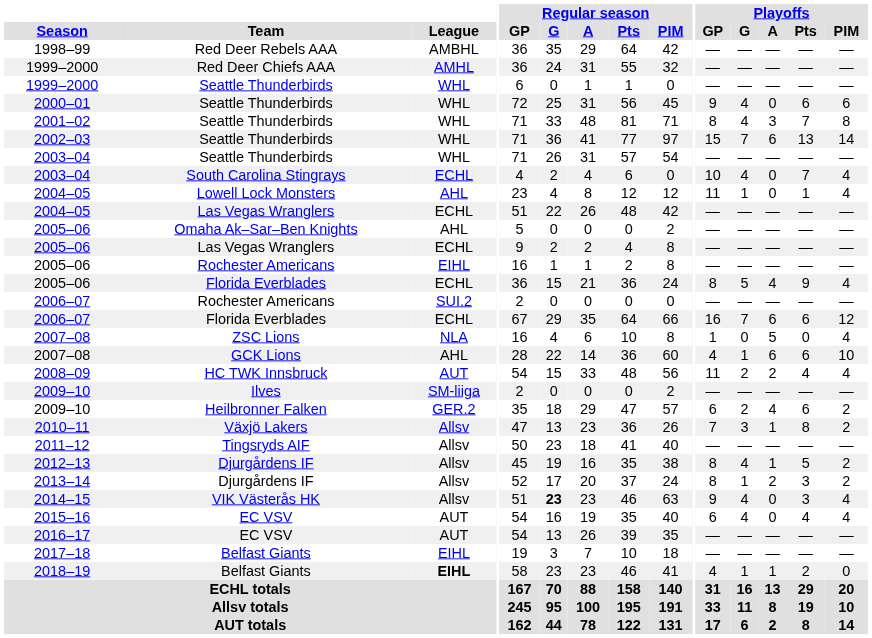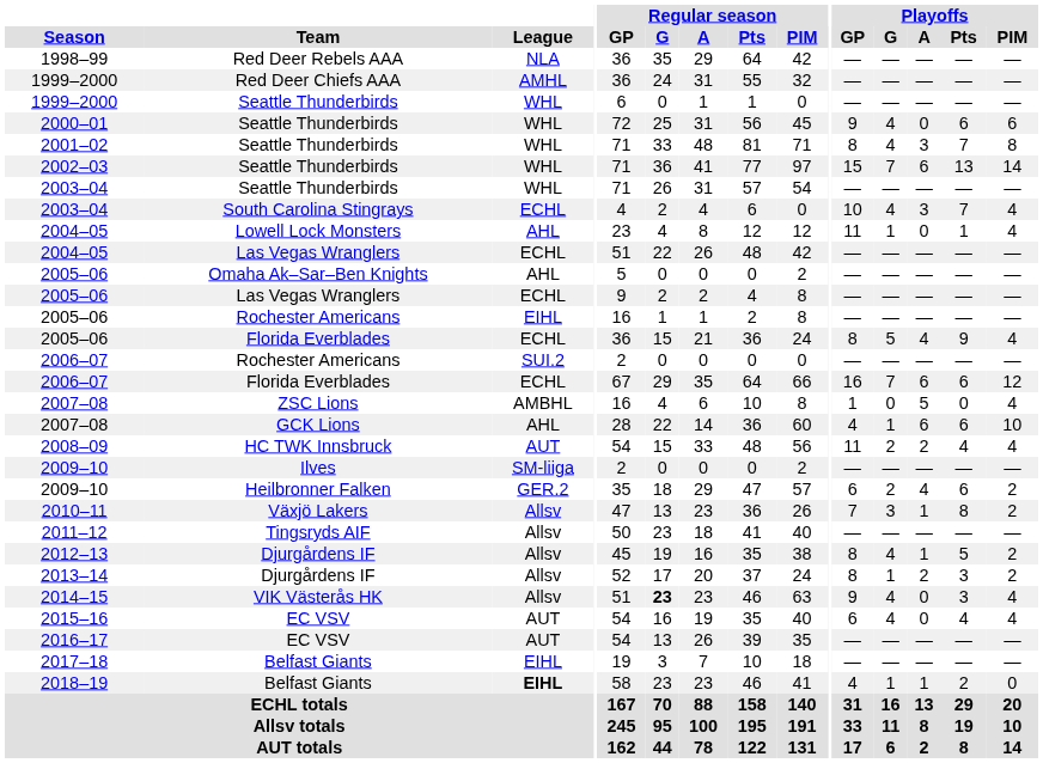 <table border="0" cellpadding="1" cellspacing="0" style="text-align:center; width:60em">
 <tr bgcolor="#e0e0e0">
 <th colspan="3" bgcolor="#ffffff"></th>
 <th rowspan="99" bgcolor="#ffffff"></th>
 <th colspan="5"><a href='#'>Regular season</a></th>
 <th rowspan="99" bgcolor="#ffffff"></th>
 <th colspan="5"><a href='#'>Playoffs</a></th>
 </tr>
 <tr bgcolor="#e0e0e0">
 <th><a href='#'>Season</a></th>
 <th>Team</th>
 <th>League</th>
 <th>GP</th>
 <th><a href='#'>G</a></th>
 <th><a href='#'>A</a></th>
 <th><a href='#'>Pts</a></th>
 <th><a href='#'>PIM</a></th>
 <th>GP</th>
 <th>G</th>
 <th>A</th>
 <th>Pts</th>
 <th>PIM</th>
 </tr>
 <tr>
 <td>1998–99</td>
 <td>Red Deer Rebels AAA</td>
-<td>AMBHL</td>
+<td><a href='#'>NLA</a></td>
 <td>36</td>
 <td>35</td>
 <td>29</td>
 <td>64</td>
 <td>42</td>
 <td>—</td>
 <td>—</td>
 <td>—</td>
 <td>—</td>
 <td>—</td>
 </tr>
 <tr bgcolor="#f0f0f0">
 <td>1999–2000</td>
 <td>Red Deer Chiefs AAA</td>
 <td><a href='#'>AMHL</a></td>
 <td>36</td>
 <td>24</td>
 <td>31</td>
 <td>55</td>
 <td>32</td>
 <td>—</td>
 <td>—</td>
 <td>—</td>
 <td>—</td>
 <td>—</td>
 </tr>
 <tr>
 <td><a href='#'>1999–2000</a></td>
 <td><a href='#'>Seattle Thunderbirds</a></td>
 <td><a href='#'>WHL</a></td>
 <td>6</td>
 <td>0</td>
 <td>1</td>
 <td>1</td>
 <td>0</td>
 <td>—</td>
 <td>—</td>
 <td>—</td>
 <td>—</td>
 <td>—</td>
 </tr>
 <tr bgcolor="#f0f0f0">
 <td><a href='#'>2000–01</a></td>
 <td>Seattle Thunderbirds</td>
 <td>WHL</td>
 <td>72</td>
 <td>25</td>
 <td>31</td>
 <td>56</td>
 <td>45</td>
 <td>9</td>
 <td>4</td>
 <td>0</td>
 <td>6</td>
 <td>6</td>
 </tr>
 <tr>
 <td><a href='#'>2001–02</a></td>
 <td>Seattle Thunderbirds</td>
 <td>WHL</td>
 <td>71</td>
 <td>33</td>
 <td>48</td>
 <td>81</td>
 <td>71</td>
 <td>8</td>
 <td>4</td>
 <td>3</td>
 <td>7</td>
 <td>8</td>
 </tr>
 <tr bgcolor="#f0f0f0">
 <td><a href='#'>2002–03</a></td>
 <td>Seattle Thunderbirds</td>
 <td>WHL</td>
 <td>71</td>
 <td>36</td>
 <td>41</td>
 <td>77</td>
 <td>97</td>
 <td>15</td>
 <td>7</td>
 <td>6</td>
 <td>13</td>
 <td>14</td>
 </tr>
 <tr>
 <td><a href='#'>2003–04</a></td>
 <td>Seattle Thunderbirds</td>
 <td>WHL</td>
 <td>71</td>
 <td>26</td>
 <td>31</td>
 <td>57</td>
 <td>54</td>
 <td>—</td>
 <td>—</td>
 <td>—</td>
 <td>—</td>
 <td>—</td>
 </tr>
 <tr bgcolor="#f0f0f0">
 <td><a href='#'>2003–04</a></td>
 <td><a href='#'>South Carolina Stingrays</a></td>
 <td><a href='#'>ECHL</a></td>
 <td>4</td>
 <td>2</td>
 <td>4</td>
 <td>6</td>
 <td>0</td>
 <td>10</td>
 <td>4</td>
-<td>0</td>
+<td>3</td>
 <td>7</td>
 <td>4</td>
 </tr>
 <tr>
 <td><a href='#'>2004–05</a></td>
 <td><a href='#'>Lowell Lock Monsters</a></td>
 <td><a href='#'>AHL</a></td>
 <td>23</td>
 <td>4</td>
 <td>8</td>
 <td>12</td>
 <td>12</td>
 <td>11</td>
 <td>1</td>
 <td>0</td>
 <td>1</td>
 <td>4</td>
 </tr>
 <tr bgcolor="#f0f0f0">
 <td><a href='#'>2004–05</a></td>
 <td><a href='#'>Las Vegas Wranglers</a></td>
 <td>ECHL</td>
 <td>51</td>
 <td>22</td>
 <td>26</td>
 <td>48</td>
 <td>42</td>
 <td>—</td>
 <td>—</td>
 <td>—</td>
 <td>—</td>
 <td>—</td>
 </tr>
 <tr>
 <td><a href='#'>2005–06</a></td>
 <td><a href='#'>Omaha Ak–Sar–Ben Knights</a></td>
 <td>AHL</td>
 <td>5</td>
 <td>0</td>
 <td>0</td>
 <td>0</td>
 <td>2</td>
 <td>—</td>
 <td>—</td>
 <td>—</td>
 <td>—</td>
 <td>—</td>
 </tr>
 <tr bgcolor="#f0f0f0">
 <td><a href='#'>2005–06</a></td>
 <td>Las Vegas Wranglers</td>
 <td>ECHL</td>
 <td>9</td>
 <td>2</td>
 <td>2</td>
 <td>4</td>
 <td>8</td>
 <td>—</td>
 <td>—</td>
 <td>—</td>
 <td>—</td>
 <td>—</td>
 </tr>
 <tr>
 <td>2005–06</td>
 <td><a href='#'>Rochester Americans</a></td>
 <td><a href='#'>EIHL</a></td>
 <td>16</td>
 <td>1</td>
 <td>1</td>
 <td>2</td>
 <td>8</td>
 <td>—</td>
 <td>—</td>
 <td>—</td>
 <td>—</td>
 <td>—</td>
 </tr>
 <tr bgcolor="#f0f0f0">
 <td>2005–06</td>
 <td><a href='#'>Florida Everblades</a></td>
 <td>ECHL</td>
 <td>36</td>
 <td>15</td>
 <td>21</td>
 <td>36</td>
 <td>24</td>
 <td>8</td>
 <td>5</td>
 <td>4</td>
 <td>9</td>
 <td>4</td>
 </tr>
 <tr>
 <td><a href='#'>2006–07</a></td>
 <td>Rochester Americans</td>
 <td><a href='#'>SUI.2</a></td>
 <td>2</td>
 <td>0</td>
 <td>0</td>
 <td>0</td>
 <td>0</td>
 <td>—</td>
 <td>—</td>
 <td>—</td>
 <td>—</td>
 <td>—</td>
 </tr>
 <tr bgcolor="#f0f0f0">
 <td><a href='#'>2006–07</a></td>
 <td>Florida Everblades</td>
 <td>ECHL</td>
 <td>67</td>
 <td>29</td>
 <td>35</td>
 <td>64</td>
 <td>66</td>
 <td>16</td>
 <td>7</td>
 <td>6</td>
 <td>6</td>
 <td>12</td>
 </tr>
 <tr>
 <td><a href='#'>2007–08</a></td>
 <td><a href='#'>ZSC Lions</a></td>
-<td><a href='#'>NLA</a></td>
+<td>AMBHL</td>
 <td>16</td>
 <td>4</td>
 <td>6</td>
 <td>10</td>
 <td>8</td>
 <td>1</td>
 <td>0</td>
 <td>5</td>
 <td>0</td>
 <td>4</td>
 </tr>
 <tr bgcolor="#f0f0f0">
 <td>2007–08</td>
 <td><a href='#'>GCK Lions</a></td>
 <td>AHL</td>
 <td>28</td>
 <td>22</td>
 <td>14</td>
 <td>36</td>
 <td>60</td>
 <td>4</td>
 <td>1</td>
 <td>6</td>
 <td>6</td>
 <td>10</td>
 </tr>
 <tr>
 <td><a href='#'>2008–09</a></td>
 <td><a href='#'>HC TWK Innsbruck</a></td>
 <td><a href='#'>AUT</a></td>
 <td>54</td>
 <td>15</td>
 <td>33</td>
 <td>48</td>
 <td>56</td>
 <td>11</td>
 <td>2</td>
 <td>2</td>
 <td>4</td>
 <td>4</td>
 </tr>
 <tr bgcolor="#f0f0f0">
 <td><a href='#'>2009–10</a></td>
 <td><a href='#'>Ilves</a></td>
 <td><a href='#'>SM-liiga</a></td>
 <td>2</td>
 <td>0</td>
 <td>0</td>
 <td>0</td>
 <td>2</td>
 <td>—</td>
 <td>—</td>
 <td>—</td>
 <td>—</td>
 <td>—</td>
 </tr>
 <tr>
 <td>2009–10</td>
 <td><a href='#'>Heilbronner Falken</a></td>
 <td><a href='#'>GER.2</a></td>
 <td>35</td>
 <td>18</td>
 <td>29</td>
 <td>47</td>
 <td>57</td>
 <td>6</td>
 <td>2</td>
 <td>4</td>
 <td>6</td>
 <td>2</td>
 </tr>
 <tr bgcolor="#f0f0f0">
 <td><a href='#'>2010–11</a></td>
 <td><a href='#'>Växjö Lakers</a></td>
 <td><a href='#'>Allsv</a></td>
 <td>47</td>
 <td>13</td>
 <td>23</td>
 <td>36</td>
 <td>26</td>
 <td>7</td>
 <td>3</td>
 <td>1</td>
 <td>8</td>
 <td>2</td>
 </tr>
 <tr>
 <td><a href='#'>2011–12</a></td>
 <td><a href='#'>Tingsryds AIF</a></td>
 <td>Allsv</td>
 <td>50</td>
 <td>23</td>
 <td>18</td>
 <td>41</td>
 <td>40</td>
 <td>—</td>
 <td>—</td>
 <td>—</td>
 <td>—</td>
 <td>—</td>
 </tr>
 <tr bgcolor="#f0f0f0">
 <td><a href='#'>2012–13</a></td>
 <td><a href='#'>Djurgårdens IF</a></td>
 <td>Allsv</td>
 <td>45</td>
 <td>19</td>
 <td>16</td>
 <td>35</td>
 <td>38</td>
 <td>8</td>
 <td>4</td>
 <td>1</td>
 <td>5</td>
 <td>2</td>
 </tr>
 <tr>
 <td><a href='#'>2013–14</a></td>
 <td>Djurgårdens IF</td>
 <td>Allsv</td>
 <td>52</td>
 <td>17</td>
 <td>20</td>
 <td>37</td>
 <td>24</td>
 <td>8</td>
 <td>1</td>
 <td>2</td>
 <td>3</td>
 <td>2</td>
 </tr>
 <tr bgcolor="#f0f0f0">
 <td><a href='#'>2014–15</a></td>
 <td><a href='#'>VIK Västerås HK</a></td>
 <td>Allsv</td>
 <td>51</td>
 <td><strong>23</strong></td>
 <td>23</td>
 <td>46</td>
 <td>63</td>
 <td>9</td>
 <td>4</td>
 <td>0</td>
 <td>3</td>
 <td>4</td>
 </tr>
 <tr>
 <td><a href='#'>2015–16</a></td>
 <td><a href='#'>EC VSV</a></td>
 <td>AUT</td>
 <td>54</td>
 <td>16</td>
 <td>19</td>
 <td>35</td>
 <td>40</td>
 <td>6</td>
 <td>4</td>
 <td>0</td>
 <td>4</td>
 <td>4</td>
 </tr>
 <tr bgcolor="#f0f0f0">
 <td><a href='#'>2016–17</a></td>
 <td>EC VSV</td>
 <td>AUT</td>
 <td>54</td>
 <td>13</td>
 <td>26</td>
 <td>39</td>
 <td>35</td>
 <td>—</td>
 <td>—</td>
 <td>—</td>
 <td>—</td>
 <td>—</td>
 </tr>
 <tr>
 <td><a href='#'>2017–18</a></td>
 <td><a href='#'>Belfast Giants</a></td>
 <td><a href='#'>EIHL</a></td>
 <td>19</td>
 <td>3</td>
 <td>7</td>
 <td>10</td>
 <td>18</td>
 <td>—</td>
 <td>—</td>
 <td>—</td>
 <td>—</td>
 <td>—</td>
 </tr>
 <tr bgcolor="#f0f0f0">
 <td><a href='#'>2018–19</a></td>
 <td>Belfast Giants</td>
 <td><strong>EIHL</strong></td>
 <td>58</td>
 <td>23</td>
 <td>23</td>
 <td>46</td>
 <td>41</td>
 <td>4</td>
 <td>1</td>
 <td>1</td>
 <td>2</td>
 <td>0</td>
 </tr>
 <tr bgcolor="#e0e0e0">
 <th colspan="3">ECHL totals</th>
 <th>167</th>
 <th>70</th>
 <th>88</th>
 <th>158</th>
 <th>140</th>
 <th>31</th>
 <th>16</th>
 <th>13</th>
 <th>29</th>
 <th>20</th>
 </tr>
 <tr bgcolor="#e0e0e0">
 <th colspan="3">Allsv totals</th>
 <th>245</th>
 <th>95</th>
 <th>100</th>
 <th>195</th>
 <th>191</th>
 <th>33</th>
 <th>11</th>
 <th>8</th>
 <th>19</th>
 <th>10</th>
 </tr>
 <tr bgcolor="#e0e0e0">
 <th colspan="3">AUT totals</th>
 <th>162</th>
 <th>44</th>
 <th>78</th>
 <th>122</th>
 <th>131</th>
 <th>17</th>
 <th>6</th>
 <th>2</th>
 <th>8</th>
 <th>14</th>
 </tr>
 </table>
